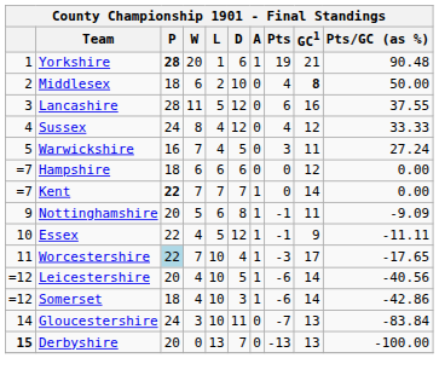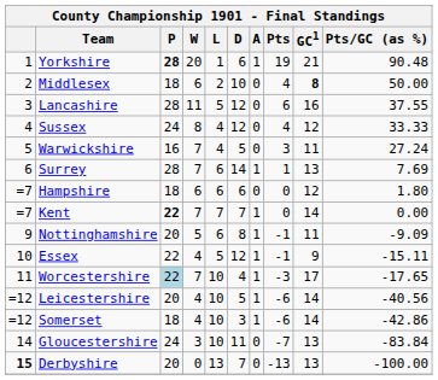 <table class="wikitable">
 <tr>
 <th colspan="10">County Championship 1901 - Final Standings</th>
 </tr>
 <tr bgcolor="#efefef">
 <th></th>
 <th>Team</th>
 <th>P</th>
 <th>W</th>
 <th>L</th>
 <th>D</th>
 <th>A</th>
 <th>Pts</th>
 <th>GC<sup>1</sup></th>
 <th>Pts/GC (as %)</th>
 </tr>
 <tr align="right">
 <td>1</td>
 <td align="left"><a href='#'>Yorkshire</a></td>
 <td><strong>28</strong></td>
 <td>20</td>
 <td>1</td>
 <td>6</td>
 <td>1</td>
 <td>19</td>
 <td>21</td>
 <td>90.48</td>
 </tr>
 <tr align="right">
 <td>2</td>
 <td align="left"><a href='#'>Middlesex</a></td>
 <td>18</td>
 <td>6</td>
 <td>2</td>
 <td>10</td>
 <td>0</td>
 <td>4</td>
 <td><strong>8</strong></td>
 <td>50.00</td>
 </tr>
 <tr align="right">
 <td>3</td>
 <td align="left"><a href='#'>Lancashire</a></td>
 <td>28</td>
 <td>11</td>
 <td>5</td>
 <td>12</td>
 <td>0</td>
 <td>6</td>
 <td>16</td>
 <td>37.55</td>
 </tr>
 <tr align="right">
 <td>4</td>
 <td align="left"><a href='#'>Sussex</a></td>
 <td>24</td>
 <td>8</td>
 <td>4</td>
 <td>12</td>
 <td>0</td>
 <td>4</td>
 <td>12</td>
 <td>33.33</td>
 </tr>
 <tr align="right">
 <td>5</td>
 <td align="left"><a href='#'>Warwickshire</a></td>
 <td>16</td>
 <td>7</td>
 <td>4</td>
 <td>5</td>
 <td>0</td>
 <td>3</td>
 <td>11</td>
 <td>27.24</td>
 </tr>
 <tr align="right">
+<td>6</td>
+<td align="left"><a href='#'>Surrey</a></td>
+<td>28</td>
+<td>7</td>
+<td>6</td>
+<td>14</td>
+<td>1</td>
+<td>1</td>
+<td>13</td>
+<td>7.69</td>
+</tr>
+<tr align="right">
 <td>=7</td>
 <td align="left"><a href='#'>Hampshire</a></td>
 <td>18</td>
 <td>6</td>
 <td>6</td>
 <td>6</td>
 <td>0</td>
 <td>0</td>
 <td>12</td>
-<td>0.00</td>
+<td>1.80</td>
 </tr>
 <tr align="right">
 <td>=7</td>
 <td align="left"><a href='#'>Kent</a></td>
 <td><strong>22</strong></td>
 <td>7</td>
 <td>7</td>
 <td>7</td>
 <td>1</td>
 <td>0</td>
 <td>14</td>
 <td>0.00</td>
 </tr>
 <tr align="right">
 <td>9</td>
 <td align="left"><a href='#'>Nottinghamshire</a></td>
 <td>20</td>
 <td>5</td>
 <td>6</td>
 <td>8</td>
 <td>1</td>
 <td>-1</td>
 <td>11</td>
 <td>-9.09</td>
 </tr>
 <tr align="right">
 <td>10</td>
 <td align="left"><a href='#'>Essex</a></td>
 <td>22</td>
 <td>4</td>
 <td>5</td>
 <td>12</td>
 <td>1</td>
 <td>-1</td>
 <td>9</td>
-<td>-11.11</td>
+<td>-15.11</td>
 </tr>
 <tr align="right">
 <td>11</td>
 <td align="left"><a href='#'>Worcestershire</a></td>
 <td style="background: lightblue;">22</td>
 <td>7</td>
 <td>10</td>
 <td>4</td>
 <td>1</td>
 <td>-3</td>
 <td>17</td>
 <td>-17.65</td>
 </tr>
 <tr align="right">
 <td>=12</td>
 <td align="left"><a href='#'>Leicestershire</a></td>
 <td>20</td>
 <td>4</td>
 <td>10</td>
 <td>5</td>
 <td>1</td>
 <td>-6</td>
 <td>14</td>
 <td>-40.56</td>
 </tr>
 <tr align="right">
 <td>=12</td>
 <td align="left"><a href='#'>Somerset</a></td>
 <td>18</td>
 <td>4</td>
 <td>10</td>
 <td>3</td>
 <td>1</td>
 <td>-6</td>
 <td>14</td>
 <td>-42.86</td>
 </tr>
 <tr align="right">
 <td>14</td>
 <td align="left"><a href='#'>Gloucestershire</a></td>
 <td>24</td>
 <td>3</td>
 <td>10</td>
 <td>11</td>
 <td>0</td>
 <td>-7</td>
 <td>13</td>
 <td>-83.84</td>
 </tr>
 <tr align="right">
 <td><strong>15</strong></td>
 <td align="left"><a href='#'>Derbyshire</a></td>
 <td>20</td>
 <td>0</td>
 <td>13</td>
 <td>7</td>
 <td>0</td>
 <td>-13</td>
 <td>13</td>
 <td>-100.00</td>
 </tr>
 <tr>
 </tr>
 </table>
